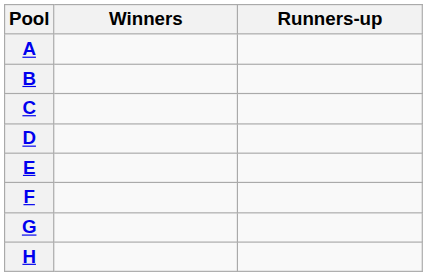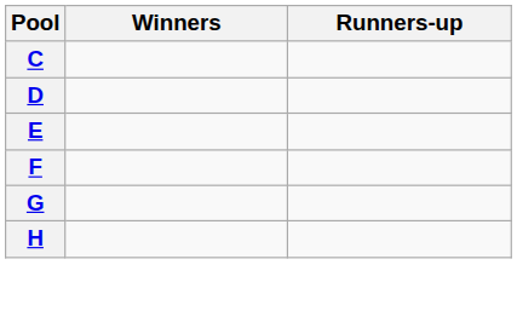 <table class="wikitable">
 <tr>
 <th>Pool</th>
 <th width="150">Winners</th>
 <th width="150">Runners-up</th>
-</tr>
-<tr>
-<th><a href='#'>A</a></th>
-<td></td>
-<td></td>
-</tr>
-<tr>
-<th><a href='#'>B</a></th>
-<td></td>
-<td></td>
 </tr>
 <tr>
 <th><a href='#'>C</a></th>
 <td></td>
 <td></td>
 </tr>
 <tr>
 <th><a href='#'>D</a></th>
 <td></td>
 <td></td>
 </tr>
 <tr>
 <th><a href='#'>E</a></th>
 <td></td>
 <td></td>
 </tr>
 <tr>
 <th><a href='#'>F</a></th>
 <td></td>
 <td></td>
 </tr>
 <tr>
 <th><a href='#'>G</a></th>
 <td></td>
 <td></td>
 </tr>
 <tr>
 <th><a href='#'>H</a></th>
 <td></td>
 <td></td>
 </tr>
 </table>
